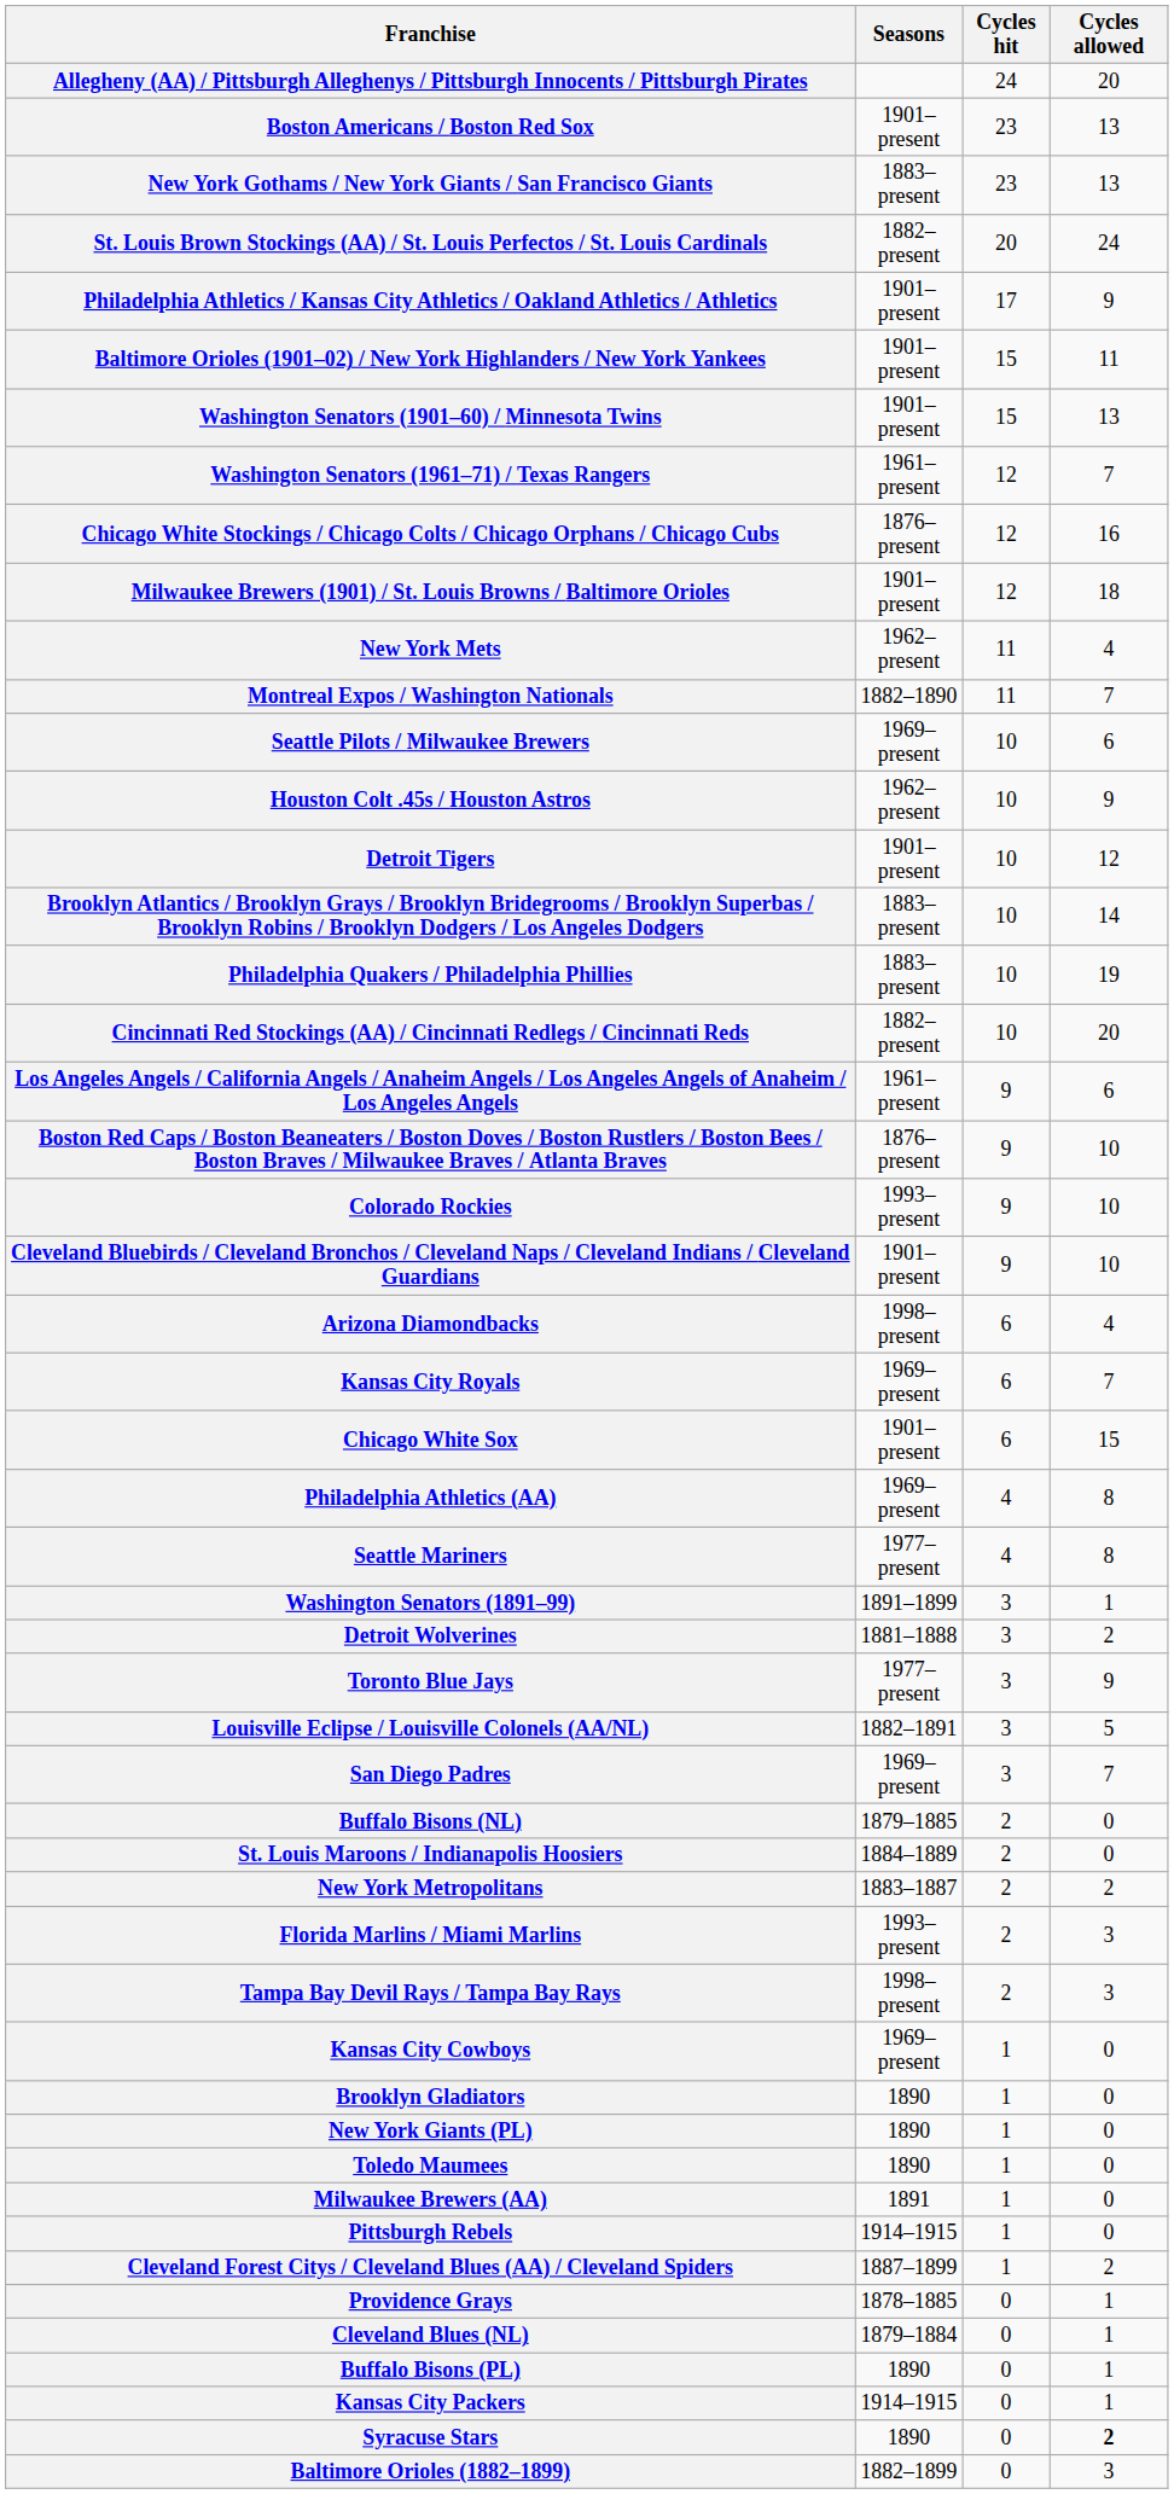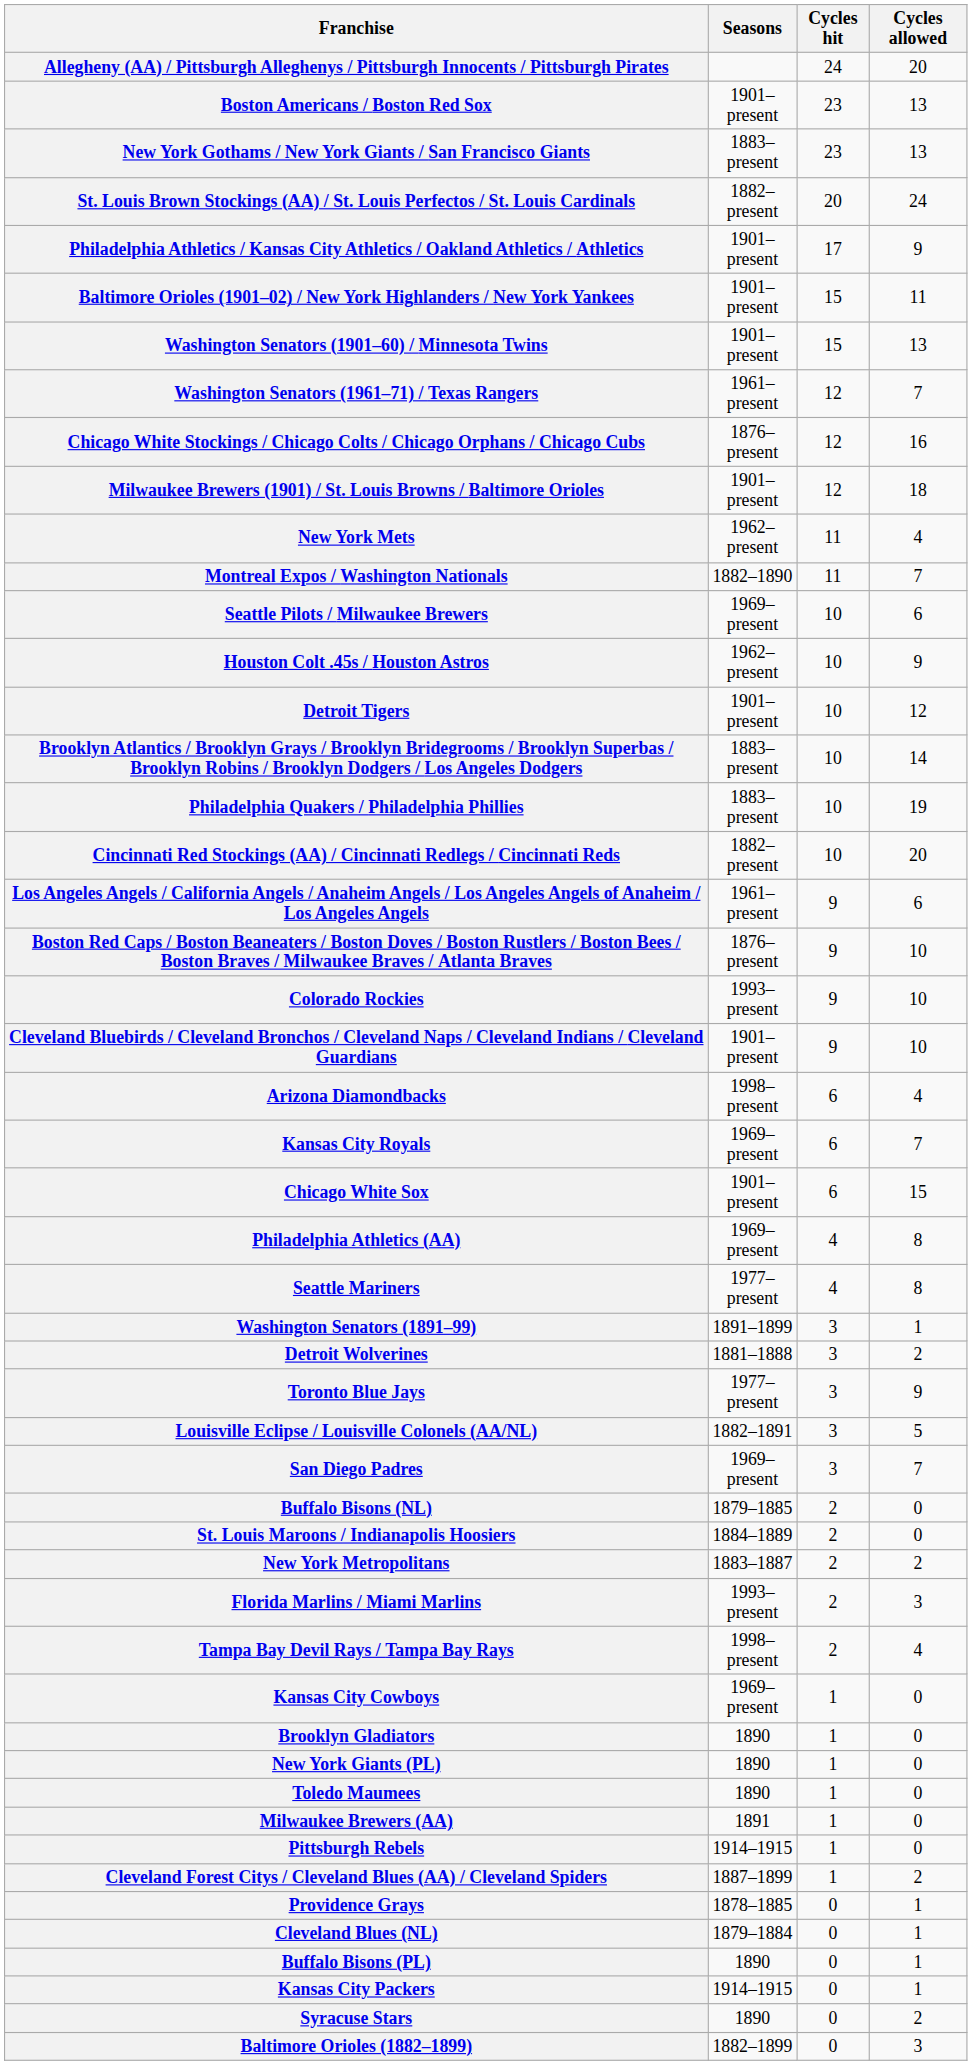 <table class="wikitable sortable plainrowheaders" style="text-align:center">
 <tr>
 <th scope="col">Franchise</th>
 <th scope="col">Seasons</th>
 <th scope="col">Cycles hit</th>
 <th scope="col">Cycles allowed</th>
 </tr>
 <tr>
 <th scope="row"><a href='#'>Allegheny (AA) / Pittsburgh Alleghenys / Pittsburgh Innocents / <strong>Pittsburgh Pirates</strong></a></th>
 <td></td>
 <td>24</td>
 <td>20</td>
 </tr>
 <tr>
 <th scope="row"><a href='#'>Boston Americans / <strong>Boston Red Sox</strong></a></th>
 <td>1901–present</td>
 <td>23</td>
 <td>13</td>
 </tr>
 <tr>
 <th scope="row"><a href='#'>New York Gothams / New York Giants / <strong>San Francisco Giants</strong></a></th>
 <td>1883–present</td>
 <td>23</td>
 <td>13</td>
 </tr>
 <tr>
 <th scope="row"><a href='#'>St. Louis Brown Stockings (AA) / St. Louis Perfectos / <strong>St. Louis Cardinals</strong></a></th>
 <td>1882–present</td>
 <td>20</td>
 <td>24</td>
 </tr>
 <tr>
 <th scope="row"><a href='#'>Philadelphia Athletics / Kansas City Athletics / Oakland Athletics / <strong> Athletics</strong></a></th>
 <td>1901–present</td>
 <td>17</td>
 <td>9</td>
 </tr>
 <tr>
 <th scope="row"><a href='#'>Baltimore Orioles (1901–02) / New York Highlanders / <strong>New York Yankees</strong></a></th>
 <td>1901–present</td>
 <td>15</td>
 <td>11</td>
 </tr>
 <tr>
 <th scope="row"><a href='#'>Washington Senators (1901–60) / <strong>Minnesota Twins</strong></a></th>
 <td>1901–present</td>
 <td>15</td>
 <td>13</td>
 </tr>
 <tr>
 <th scope="row"><a href='#'>Washington Senators (1961–71) / <strong>Texas Rangers</strong></a></th>
 <td>1961–present</td>
 <td>12</td>
 <td>7</td>
 </tr>
 <tr>
 <th scope="row"><a href='#'>Chicago White Stockings / Chicago Colts / Chicago Orphans / <strong>Chicago Cubs</strong></a></th>
 <td>1876–present</td>
 <td>12</td>
 <td>16</td>
 </tr>
 <tr>
 <th scope="row"><a href='#'>Milwaukee Brewers (1901) / St. Louis Browns / <strong>Baltimore Orioles</strong></a></th>
 <td>1901–present</td>
 <td>12</td>
 <td>18</td>
 </tr>
 <tr>
 <th scope="row"><strong><a href='#'>New York Mets</a></strong></th>
 <td>1962–present</td>
 <td>11</td>
 <td>4</td>
 </tr>
 <tr>
 <th scope="row"><a href='#'>Montreal Expos / <strong>Washington Nationals</strong></a></th>
 <td>1882–1890</td>
 <td>11</td>
 <td>7</td>
 </tr>
 <tr>
 <th scope="row"><a href='#'>Seattle Pilots / <strong>Milwaukee Brewers</strong></a></th>
 <td>1969–present</td>
 <td>10</td>
 <td>6</td>
 </tr>
 <tr>
 <th scope="row"><a href='#'>Houston Colt .45s / <strong>Houston Astros</strong></a></th>
 <td>1962–present</td>
 <td>10</td>
 <td>9</td>
 </tr>
 <tr>
 <th scope="row"><strong><a href='#'>Detroit Tigers</a></strong></th>
 <td>1901–present</td>
 <td>10</td>
 <td>12</td>
 </tr>
 <tr>
 <th scope="row"><a href='#'>Brooklyn Atlantics / Brooklyn Grays / Brooklyn Bridegrooms / Brooklyn Superbas / Brooklyn Robins / Brooklyn Dodgers / <strong>Los Angeles Dodgers</strong></a></th>
 <td>1883–present</td>
 <td>10</td>
 <td>14</td>
 </tr>
 <tr>
 <th scope="row"><a href='#'>Philadelphia Quakers / <strong>Philadelphia Phillies</strong></a></th>
 <td>1883–present</td>
 <td>10</td>
 <td>19</td>
 </tr>
 <tr>
 <th scope="row"><a href='#'>Cincinnati Red Stockings (AA) / Cincinnati Redlegs / <strong>Cincinnati Reds</strong></a></th>
 <td>1882–present</td>
 <td>10</td>
 <td>20</td>
 </tr>
 <tr>
 <th scope="row"><a href='#'>Los Angeles Angels / California Angels / Anaheim Angels / Los Angeles Angels of Anaheim / <strong>Los Angeles Angels</strong></a></th>
 <td>1961–present</td>
 <td>9</td>
 <td>6</td>
 </tr>
 <tr>
 <th scope="row"><a href='#'>Boston Red Caps / Boston Beaneaters / Boston Doves / Boston Rustlers / Boston Bees / Boston Braves / Milwaukee Braves / <strong>Atlanta Braves</strong></a></th>
 <td>1876–present</td>
 <td>9</td>
 <td>10</td>
 </tr>
 <tr>
 <th scope="row"><strong><a href='#'>Colorado Rockies</a></strong></th>
 <td>1993–present</td>
 <td>9</td>
 <td>10</td>
 </tr>
 <tr>
 <th scope="row"><a href='#'>Cleveland Bluebirds / Cleveland Bronchos / Cleveland Naps / Cleveland Indians / <strong>Cleveland Guardians</strong></a></th>
 <td>1901–present</td>
 <td>9</td>
 <td>10</td>
 </tr>
 <tr>
 <th scope="row"><strong><a href='#'>Arizona Diamondbacks</a></strong></th>
 <td>1998–present</td>
 <td>6</td>
 <td>4</td>
 </tr>
 <tr>
 <th scope="row"><strong><a href='#'>Kansas City Royals</a></strong></th>
 <td>1969–present</td>
 <td>6</td>
 <td>7</td>
 </tr>
 <tr>
 <th scope="row"><strong><a href='#'>Chicago White Sox</a></strong></th>
 <td>1901–present</td>
 <td>6</td>
 <td>15</td>
 </tr>
 <tr>
 <th scope="row"><a href='#'>Philadelphia Athletics (AA)</a></th>
 <td>1969–present</td>
 <td>4</td>
 <td>8</td>
 </tr>
 <tr>
 <th scope="row"><strong><a href='#'>Seattle Mariners</a></strong></th>
 <td>1977–present</td>
 <td>4</td>
 <td>8</td>
 </tr>
 <tr>
 <th scope="row"><a href='#'>Washington Senators (1891–99)</a></th>
 <td>1891–1899</td>
 <td>3</td>
 <td>1</td>
 </tr>
 <tr>
 <th scope="row"><a href='#'>Detroit Wolverines</a></th>
 <td>1881–1888</td>
 <td>3</td>
 <td>2</td>
 </tr>
 <tr>
 <th scope="row"><strong><a href='#'>Toronto Blue Jays</a></strong></th>
 <td>1977–present</td>
 <td>3</td>
 <td>9</td>
 </tr>
 <tr>
 <th scope="row"><a href='#'>Louisville Eclipse / Louisville Colonels (AA/NL)</a></th>
 <td>1882–1891</td>
 <td>3</td>
 <td>5</td>
 </tr>
 <tr>
 <th scope="row"><strong><a href='#'>San Diego Padres</a></strong></th>
 <td>1969–present</td>
 <td>3</td>
 <td>7</td>
 </tr>
 <tr>
 <th scope="row"><a href='#'>Buffalo Bisons (NL)</a></th>
 <td>1879–1885</td>
 <td>2</td>
 <td>0</td>
 </tr>
 <tr>
 <th scope="row"><a href='#'>St. Louis Maroons / Indianapolis Hoosiers</a></th>
 <td>1884–1889</td>
 <td>2</td>
 <td>0</td>
 </tr>
 <tr>
 <th scope="row"><a href='#'>New York Metropolitans</a></th>
 <td>1883–1887</td>
 <td>2</td>
 <td>2</td>
 </tr>
 <tr>
 <th scope="row"><a href='#'>Florida Marlins / <strong>Miami Marlins</strong></a></th>
 <td>1993–present</td>
 <td>2</td>
 <td>3</td>
 </tr>
 <tr>
 <th scope="row"><a href='#'>Tampa Bay Devil Rays / <strong>Tampa Bay Rays</strong></a></th>
 <td>1998–present</td>
 <td>2</td>
-<td>3</td>
+<td>4</td>
 </tr>
 <tr>
 <th scope="row"><a href='#'>Kansas City Cowboys</a></th>
 <td>1969–present</td>
 <td>1</td>
 <td>0</td>
 </tr>
 <tr>
 <th scope="row"><a href='#'>Brooklyn Gladiators</a></th>
 <td>1890</td>
 <td>1</td>
 <td>0</td>
 </tr>
 <tr>
 <th scope="row"><a href='#'>New York Giants (PL)</a></th>
 <td>1890</td>
 <td>1</td>
 <td>0</td>
 </tr>
 <tr>
 <th scope="row"><a href='#'>Toledo Maumees</a></th>
 <td>1890</td>
 <td>1</td>
 <td>0</td>
 </tr>
 <tr>
 <th scope="row"><a href='#'>Milwaukee Brewers (AA)</a></th>
 <td>1891</td>
 <td>1</td>
 <td>0</td>
 </tr>
 <tr>
 <th scope="row"><a href='#'>Pittsburgh Rebels</a></th>
 <td>1914–1915</td>
 <td>1</td>
 <td>0</td>
 </tr>
 <tr>
 <th scope="row"><a href='#'>Cleveland Forest Citys / Cleveland Blues (AA) / Cleveland Spiders</a></th>
 <td>1887–1899</td>
 <td>1</td>
 <td>2</td>
 </tr>
 <tr>
 <th scope="row"><a href='#'>Providence Grays</a></th>
 <td>1878–1885</td>
 <td>0</td>
 <td>1</td>
 </tr>
 <tr>
 <th scope="row"><a href='#'>Cleveland Blues (NL)</a></th>
 <td>1879–1884</td>
 <td>0</td>
 <td>1</td>
 </tr>
 <tr>
 <th scope="row"><a href='#'>Buffalo Bisons (PL)</a></th>
 <td>1890</td>
 <td>0</td>
 <td>1</td>
 </tr>
 <tr>
 <th scope="row"><a href='#'>Kansas City Packers</a></th>
 <td>1914–1915</td>
 <td>0</td>
 <td>1</td>
 </tr>
 <tr>
 <th scope="row"><a href='#'>Syracuse Stars</a></th>
 <td>1890</td>
 <td>0</td>
-<td><strong>2</strong></td>
+<td>2</td>
 </tr>
 <tr>
 <th scope="row"><a href='#'>Baltimore Orioles (1882–1899)</a></th>
 <td>1882–1899</td>
 <td>0</td>
 <td>3</td>
 </tr>
 </table>
